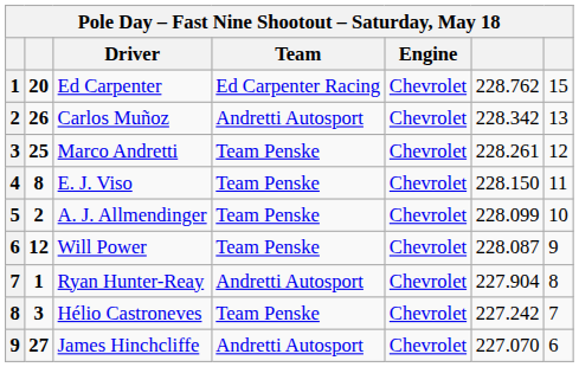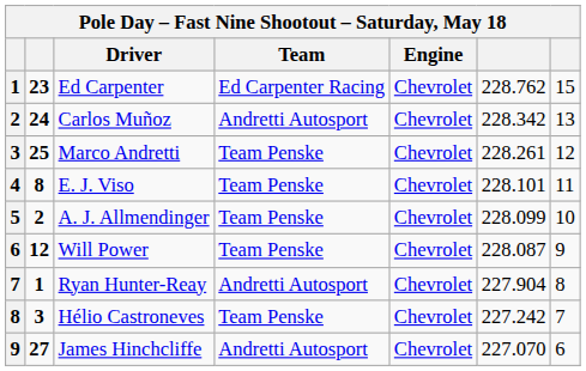 <table class="wikitable" style="font-size:95%;">
 <tr>
 <th colspan=9>Pole Day – Fast Nine Shootout – Saturday, May 18</th>
 </tr>
 <tr>
 <th></th>
 <th></th>
 <th>Driver</th>
 <th>Team</th>
 <th>Engine</th>
 <th></th>
 <th></th>
 </tr>
 <tr>
 <th>1</th>
-<td style="text-align:center"><strong>20</strong></td>
+<td style="text-align:center"><strong>23</strong></td>
 <td> <a href='#'>Ed Carpenter</a></td>
 <td><a href='#'>Ed Carpenter Racing</a></td>
 <td><a href='#'>Chevrolet</a></td>
 <td align=center>228.762</td>
 <td>15</td>
 </tr>
 <tr>
 <th>2</th>
-<td style="text-align:center"><strong>26</strong></td>
+<td style="text-align:center"><strong>24</strong></td>
 <td> <a href='#'>Carlos Muñoz</a> <strong></strong></td>
 <td><a href='#'>Andretti Autosport</a></td>
 <td><a href='#'>Chevrolet</a></td>
 <td align=center>228.342</td>
 <td>13</td>
 </tr>
 <tr>
 <th>3</th>
 <td style="text-align:center"><strong>25</strong></td>
 <td> <a href='#'>Marco Andretti</a></td>
 <td><a href='#'>Team Penske</a></td>
 <td><a href='#'>Chevrolet</a></td>
 <td align=center>228.261</td>
 <td>12</td>
 </tr>
 <tr>
 <th>4</th>
 <td style="text-align:center"><strong>8</strong></td>
 <td> <a href='#'>E. J. Viso</a></td>
 <td><a href='#'>Team Penske</a></td>
 <td><a href='#'>Chevrolet</a></td>
-<td align=center>228.150</td>
+<td align=center>228.101</td>
 <td>11</td>
 </tr>
 <tr>
 <th>5</th>
 <td style="text-align:center"><strong>2</strong></td>
 <td> <a href='#'>A. J. Allmendinger</a> <strong></strong></td>
 <td><a href='#'>Team Penske</a></td>
 <td><a href='#'>Chevrolet</a></td>
 <td align=center>228.099</td>
 <td>10</td>
 </tr>
 <tr>
 <th>6</th>
 <td style="text-align:center"><strong>12</strong></td>
 <td> <a href='#'>Will Power</a></td>
 <td><a href='#'>Team Penske</a></td>
 <td><a href='#'>Chevrolet</a></td>
 <td align=center>228.087</td>
 <td>9</td>
 </tr>
 <tr>
 <th>7</th>
 <td style="text-align:center"><strong>1</strong></td>
 <td> <a href='#'>Ryan Hunter-Reay</a></td>
 <td><a href='#'>Andretti Autosport</a></td>
 <td><a href='#'>Chevrolet</a></td>
 <td align=center>227.904</td>
 <td>8</td>
 </tr>
 <tr>
 <th>8</th>
 <td style="text-align:center"><strong>3</strong></td>
 <td> <a href='#'>Hélio Castroneves</a></td>
 <td><a href='#'>Team Penske</a></td>
 <td><a href='#'>Chevrolet</a></td>
 <td align=center>227.242</td>
 <td>7</td>
 </tr>
 <tr>
 <th>9</th>
 <td style="text-align:center"><strong>27</strong></td>
 <td> <a href='#'>James Hinchcliffe</a></td>
 <td><a href='#'>Andretti Autosport</a></td>
 <td><a href='#'>Chevrolet</a></td>
 <td align=center>227.070</td>
 <td>6</td>
 </tr>
 </table>
